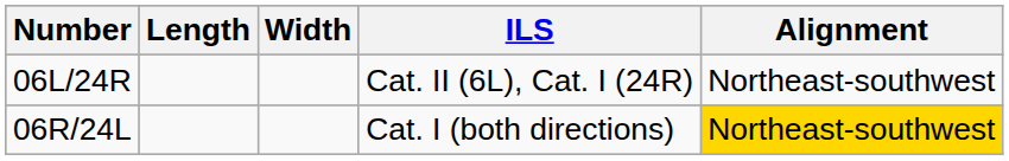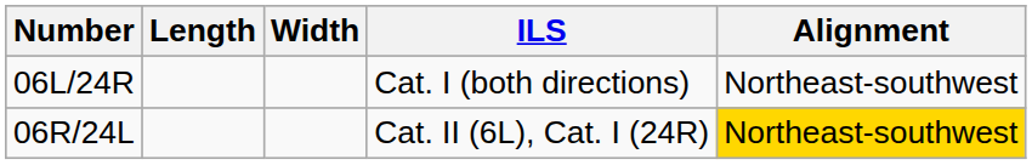 <table class="wikitable">
 <tr>
 <th>Number</th>
 <th>Length</th>
 <th>Width</th>
 <th><a href='#'>ILS</a></th>
 <th>Alignment</th>
 </tr>
 <tr>
 <td>06L/24R</td>
 <td></td>
 <td></td>
-<td>Cat. II (6L), Cat. I (24R)</td>
+<td>Cat. I (both directions)</td>
 <td>Northeast-southwest</td>
 </tr>
 <tr>
 <td>06R/24L</td>
 <td></td>
 <td></td>
-<td>Cat. I (both directions)</td>
+<td>Cat. II (6L), Cat. I (24R)</td>
 <td style="background: gold;">Northeast-southwest</td>
 </tr>
 </table>
